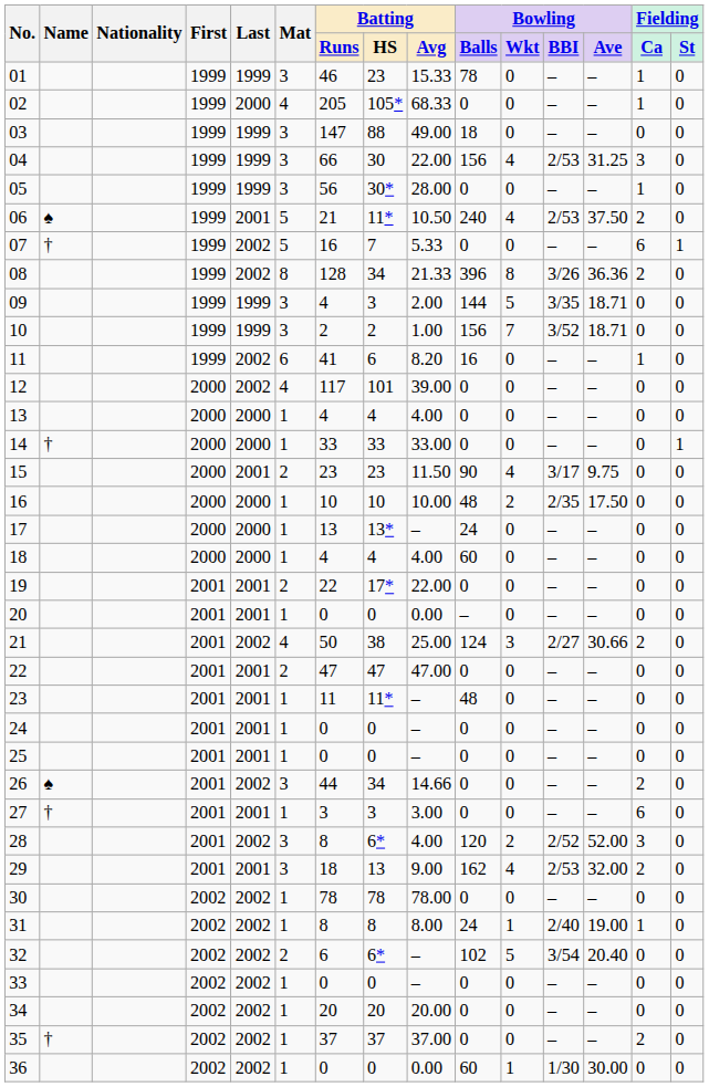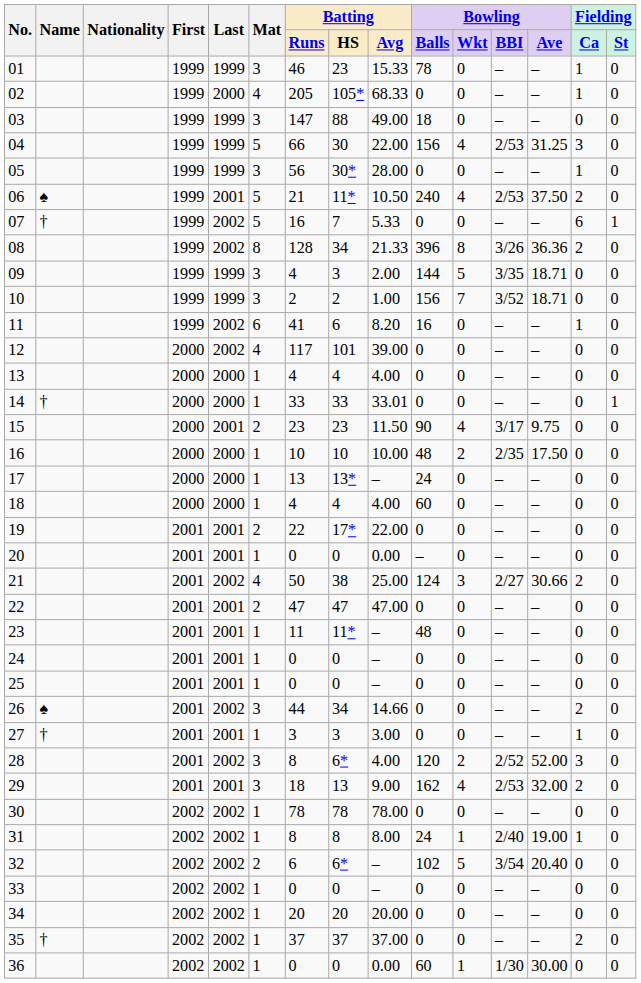 <table class="wikitable sortable sticky-header-multi sort-under">
 <tr>
 <th rowspan="2">No.</th>
 <th rowspan="2">Name</th>
 <th rowspan="2">Nationality</th>
 <th rowspan="2">First</th>
 <th rowspan="2">Last</th>
 <th rowspan="2">Mat</th>
 <th colspan=3 style="background-color:#faecc8"><a href='#'>Batting</a></th>
 <th colspan=4 style="background-color:#ddcef2"><a href='#'>Bowling</a></th>
 <th colspan=2 style="background-color:#cef2e0"><a href='#'>Fielding</a></th>
 </tr>
 <tr>
 <th style="background-color:#faecc8"><a href='#'>Runs</a></th>
 <th style="background-color:#faecc8">HS</th>
 <th style="background-color:#faecc8"><a href='#'>Avg</a></th>
 <th style="background-color:#ddcef2"><a href='#'>Balls</a></th>
 <th style="background-color:#ddcef2"><a href='#'>Wkt</a></th>
 <th style="background-color:#ddcef2"><a href='#'>BBI</a></th>
 <th style="background-color:#ddcef2"><a href='#'>Ave</a></th>
 <th style="background-color:#cef2e0"><a href='#'>Ca</a></th>
 <th style="background-color:#cef2e0"><a href='#'>St</a></th>
 </tr>
 <tr>
 <td><span>0</span>1</td>
 <td></td>
 <td></td>
 <td>1999</td>
 <td>1999</td>
 <td>3</td>
 <td>46</td>
 <td>23</td>
 <td>15.33</td>
 <td>78</td>
 <td>0</td>
 <td>–</td>
 <td>–</td>
 <td>1</td>
 <td>0</td>
 </tr>
 <tr>
 <td><span>0</span>2</td>
 <td></td>
 <td></td>
 <td>1999</td>
 <td>2000</td>
 <td>4</td>
 <td>205</td>
 <td>105<a href='#'>*</a></td>
 <td>68.33</td>
 <td>0</td>
 <td>0</td>
 <td>–</td>
 <td>–</td>
 <td>1</td>
 <td>0</td>
 </tr>
 <tr>
 <td><span>0</span>3</td>
 <td><strong></strong></td>
 <td></td>
 <td>1999</td>
 <td>1999</td>
 <td>3</td>
 <td>147</td>
 <td>88</td>
 <td>49.00</td>
 <td>18</td>
 <td>0</td>
 <td>–</td>
 <td>–</td>
 <td>0</td>
 <td>0</td>
 </tr>
 <tr>
 <td><span>0</span>4</td>
 <td><strong></strong></td>
 <td></td>
 <td>1999</td>
 <td>1999</td>
-<td>3</td>
+<td>5</td>
 <td>66</td>
 <td>30</td>
 <td>22.00</td>
 <td>156</td>
 <td>4</td>
 <td>2/53</td>
 <td>31.25</td>
 <td>3</td>
 <td>0</td>
 </tr>
 <tr>
 <td><span>0</span>5</td>
 <td></td>
 <td></td>
 <td>1999</td>
 <td>1999</td>
 <td>3</td>
 <td>56</td>
 <td>30<a href='#'>*</a></td>
 <td>28.00</td>
 <td>0</td>
 <td>0</td>
 <td>–</td>
 <td>–</td>
 <td>1</td>
 <td>0</td>
 </tr>
 <tr>
 <td><span>0</span>6</td>
 <td><strong></strong> ♠</td>
 <td></td>
 <td>1999</td>
 <td>2001</td>
 <td>5</td>
 <td>21</td>
 <td>11<a href='#'>*</a></td>
 <td>10.50</td>
 <td>240</td>
 <td>4</td>
 <td>2/53</td>
 <td>37.50</td>
 <td>2</td>
 <td>0</td>
 </tr>
 <tr>
 <td><span>0</span>7</td>
 <td> †</td>
 <td></td>
 <td>1999</td>
 <td>2002</td>
 <td>5</td>
 <td>16</td>
 <td>7</td>
 <td>5.33</td>
 <td>0</td>
 <td>0</td>
 <td>–</td>
 <td>–</td>
 <td>6</td>
 <td>1</td>
 </tr>
 <tr>
 <td><span>0</span>8</td>
 <td></td>
 <td></td>
 <td>1999</td>
 <td>2002</td>
 <td>8</td>
 <td>128</td>
 <td>34</td>
 <td>21.33</td>
 <td>396</td>
 <td>8</td>
 <td>3/26</td>
 <td>36.36</td>
 <td>2</td>
 <td>0</td>
 </tr>
 <tr>
 <td><span>0</span>9</td>
 <td><strong></strong></td>
 <td></td>
 <td>1999</td>
 <td>1999</td>
 <td>3</td>
 <td>4</td>
 <td>3</td>
 <td>2.00</td>
 <td>144</td>
 <td>5</td>
 <td>3/35</td>
 <td>18.71</td>
 <td>0</td>
 <td>0</td>
 </tr>
 <tr>
 <td>10</td>
 <td></td>
 <td></td>
 <td>1999</td>
 <td>1999</td>
 <td>3</td>
 <td>2</td>
 <td>2</td>
 <td>1.00</td>
 <td>156</td>
 <td>7</td>
 <td>3/52</td>
 <td>18.71</td>
 <td>0</td>
 <td>0</td>
 </tr>
 <tr>
 <td>11</td>
 <td></td>
 <td></td>
 <td>1999</td>
 <td>2002</td>
 <td>6</td>
 <td>41</td>
 <td>6</td>
 <td>8.20</td>
 <td>16</td>
 <td>0</td>
 <td>–</td>
 <td>–</td>
 <td>1</td>
 <td>0</td>
 </tr>
 <tr>
 <td>12</td>
 <td><strong></strong></td>
 <td></td>
 <td>2000</td>
 <td>2002</td>
 <td>4</td>
 <td>117</td>
 <td>101</td>
 <td>39.00</td>
 <td>0</td>
 <td>0</td>
 <td>–</td>
 <td>–</td>
 <td>0</td>
 <td>0</td>
 </tr>
 <tr>
 <td>13</td>
 <td><strong></strong></td>
 <td></td>
 <td>2000</td>
 <td>2000</td>
 <td>1</td>
 <td>4</td>
 <td>4</td>
 <td>4.00</td>
 <td>0</td>
 <td>0</td>
 <td>–</td>
 <td>–</td>
 <td>0</td>
 <td>0</td>
 </tr>
 <tr>
 <td>14</td>
 <td> †</td>
 <td></td>
 <td>2000</td>
 <td>2000</td>
 <td>1</td>
 <td>33</td>
 <td>33</td>
-<td>33.00</td>
+<td>33.01</td>
 <td>0</td>
 <td>0</td>
 <td>–</td>
 <td>–</td>
 <td>0</td>
 <td>1</td>
 </tr>
 <tr>
 <td>15</td>
 <td></td>
 <td></td>
 <td>2000</td>
 <td>2001</td>
 <td>2</td>
 <td>23</td>
 <td>23</td>
 <td>11.50</td>
 <td>90</td>
 <td>4</td>
 <td>3/17</td>
 <td>9.75</td>
 <td>0</td>
 <td>0</td>
 </tr>
 <tr>
 <td>16</td>
 <td><strong></strong></td>
 <td></td>
 <td>2000</td>
 <td>2000</td>
 <td>1</td>
 <td>10</td>
 <td>10</td>
 <td>10.00</td>
 <td>48</td>
 <td>2</td>
 <td>2/35</td>
 <td>17.50</td>
 <td>0</td>
 <td>0</td>
 </tr>
 <tr>
 <td>17</td>
 <td><strong></strong></td>
 <td></td>
 <td>2000</td>
 <td>2000</td>
 <td>1</td>
 <td>13</td>
 <td>13<a href='#'>*</a></td>
 <td>–</td>
 <td>24</td>
 <td>0</td>
 <td>–</td>
 <td>–</td>
 <td>0</td>
 <td>0</td>
 </tr>
 <tr>
 <td>18</td>
 <td><strong></strong></td>
 <td></td>
 <td>2000</td>
 <td>2000</td>
 <td>1</td>
 <td>4</td>
 <td>4</td>
 <td>4.00</td>
 <td>60</td>
 <td>0</td>
 <td>–</td>
 <td>–</td>
 <td>0</td>
 <td>0</td>
 </tr>
 <tr>
 <td>19</td>
 <td></td>
 <td></td>
 <td>2001</td>
 <td>2001</td>
 <td>2</td>
 <td>22</td>
 <td>17<a href='#'>*</a></td>
 <td>22.00</td>
 <td>0</td>
 <td>0</td>
 <td>–</td>
 <td>–</td>
 <td>0</td>
 <td>0</td>
 </tr>
 <tr>
 <td>20</td>
 <td><strong></strong></td>
 <td></td>
 <td>2001</td>
 <td>2001</td>
 <td>1</td>
 <td>0</td>
 <td>0</td>
 <td>0.00</td>
 <td>–</td>
 <td>0</td>
 <td>–</td>
 <td>–</td>
 <td>0</td>
 <td>0</td>
 </tr>
 <tr>
 <td>21</td>
 <td><strong></strong></td>
 <td></td>
 <td>2001</td>
 <td>2002</td>
 <td>4</td>
 <td>50</td>
 <td>38</td>
 <td>25.00</td>
 <td>124</td>
 <td>3</td>
 <td>2/27</td>
 <td>30.66</td>
 <td>2</td>
 <td>0</td>
 </tr>
 <tr>
 <td>22</td>
 <td></td>
 <td></td>
 <td>2001</td>
 <td>2001</td>
 <td>2</td>
 <td>47</td>
 <td>47</td>
 <td>47.00</td>
 <td>0</td>
 <td>0</td>
 <td>–</td>
 <td>–</td>
 <td>0</td>
 <td>0</td>
 </tr>
 <tr>
 <td>23</td>
 <td></td>
 <td></td>
 <td>2001</td>
 <td>2001</td>
 <td>1</td>
 <td>11</td>
 <td>11<a href='#'>*</a></td>
 <td>–</td>
 <td>48</td>
 <td>0</td>
 <td>–</td>
 <td>–</td>
 <td>0</td>
 <td>0</td>
 </tr>
 <tr>
 <td>24</td>
 <td></td>
 <td></td>
 <td>2001</td>
 <td>2001</td>
 <td>1</td>
 <td>0</td>
 <td>0</td>
 <td>–</td>
 <td>0</td>
 <td>0</td>
 <td>–</td>
 <td>–</td>
 <td>0</td>
 <td>0</td>
 </tr>
 <tr>
 <td>25</td>
 <td></td>
 <td></td>
 <td>2001</td>
 <td>2001</td>
 <td>1</td>
 <td>0</td>
 <td>0</td>
 <td>–</td>
 <td>0</td>
 <td>0</td>
 <td>–</td>
 <td>–</td>
 <td>0</td>
 <td>0</td>
 </tr>
 <tr>
 <td>26</td>
 <td> ♠</td>
 <td></td>
 <td>2001</td>
 <td>2002</td>
 <td>3</td>
 <td>44</td>
 <td>34</td>
 <td>14.66</td>
 <td>0</td>
 <td>0</td>
 <td>–</td>
 <td>–</td>
 <td>2</td>
 <td>0</td>
 </tr>
 <tr>
 <td>27</td>
 <td><strong></strong> †</td>
 <td></td>
 <td>2001</td>
 <td>2001</td>
 <td>1</td>
 <td>3</td>
 <td>3</td>
 <td>3.00</td>
 <td>0</td>
 <td>0</td>
 <td>–</td>
 <td>–</td>
-<td>6</td>
+<td>1</td>
 <td>0</td>
 </tr>
 <tr>
 <td>28</td>
 <td></td>
 <td></td>
 <td>2001</td>
 <td>2002</td>
 <td>3</td>
 <td>8</td>
 <td>6<a href='#'>*</a></td>
 <td>4.00</td>
 <td>120</td>
 <td>2</td>
 <td>2/52</td>
 <td>52.00</td>
 <td>3</td>
 <td>0</td>
 </tr>
 <tr>
 <td>29</td>
 <td><strong></strong></td>
 <td></td>
 <td>2001</td>
 <td>2001</td>
 <td>3</td>
 <td>18</td>
 <td>13</td>
 <td>9.00</td>
 <td>162</td>
 <td>4</td>
 <td>2/53</td>
 <td>32.00</td>
 <td>2</td>
 <td>0</td>
 </tr>
 <tr>
 <td>30</td>
 <td><strong></strong></td>
 <td></td>
 <td>2002</td>
 <td>2002</td>
 <td>1</td>
 <td>78</td>
 <td>78</td>
 <td>78.00</td>
 <td>0</td>
 <td>0</td>
 <td>–</td>
 <td>–</td>
 <td>0</td>
 <td>0</td>
 </tr>
 <tr>
 <td>31</td>
 <td><strong></strong></td>
 <td></td>
 <td>2002</td>
 <td>2002</td>
 <td>1</td>
 <td>8</td>
 <td>8</td>
 <td>8.00</td>
 <td>24</td>
 <td>1</td>
 <td>2/40</td>
 <td>19.00</td>
 <td>1</td>
 <td>0</td>
 </tr>
 <tr>
 <td>32</td>
 <td><strong></strong></td>
 <td></td>
 <td>2002</td>
 <td>2002</td>
 <td>2</td>
 <td>6</td>
 <td>6<a href='#'>*</a></td>
 <td>–</td>
 <td>102</td>
 <td>5</td>
 <td>3/54</td>
 <td>20.40</td>
 <td>0</td>
 <td>0</td>
 </tr>
 <tr>
 <td>33</td>
 <td></td>
 <td></td>
 <td>2002</td>
 <td>2002</td>
 <td>1</td>
 <td>0</td>
 <td>0</td>
 <td>–</td>
 <td>0</td>
 <td>0</td>
 <td>–</td>
 <td>–</td>
 <td>0</td>
 <td>0</td>
 </tr>
 <tr>
 <td>34</td>
 <td></td>
 <td></td>
 <td>2002</td>
 <td>2002</td>
 <td>1</td>
 <td>20</td>
 <td>20</td>
 <td>20.00</td>
 <td>0</td>
 <td>0</td>
 <td>–</td>
 <td>–</td>
 <td>0</td>
 <td>0</td>
 </tr>
 <tr>
 <td>35</td>
 <td><strong></strong>  †</td>
 <td></td>
 <td>2002</td>
 <td>2002</td>
 <td>1</td>
 <td>37</td>
 <td>37</td>
 <td>37.00</td>
 <td>0</td>
 <td>0</td>
 <td>–</td>
 <td>–</td>
 <td>2</td>
 <td>0</td>
 </tr>
 <tr>
 <td>36</td>
 <td></td>
 <td></td>
 <td>2002</td>
 <td>2002</td>
 <td>1</td>
 <td>0</td>
 <td>0</td>
 <td>0.00</td>
 <td>60</td>
 <td>1</td>
 <td>1/30</td>
 <td>30.00</td>
 <td>0</td>
 <td>0</td>
 </tr>
 </table>
